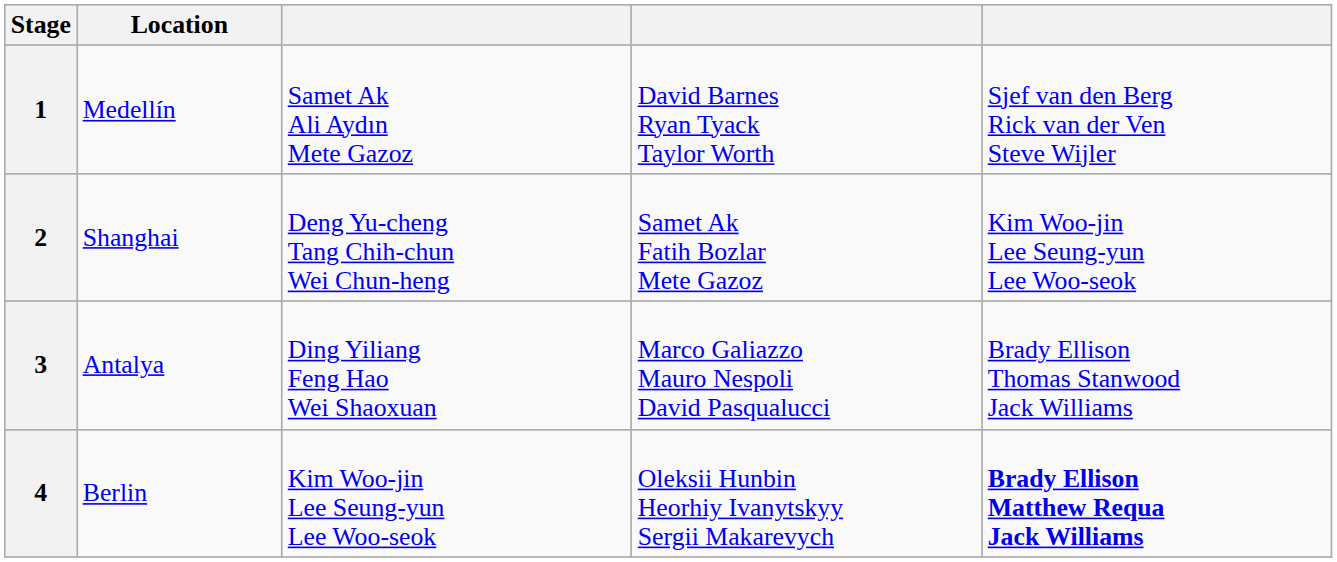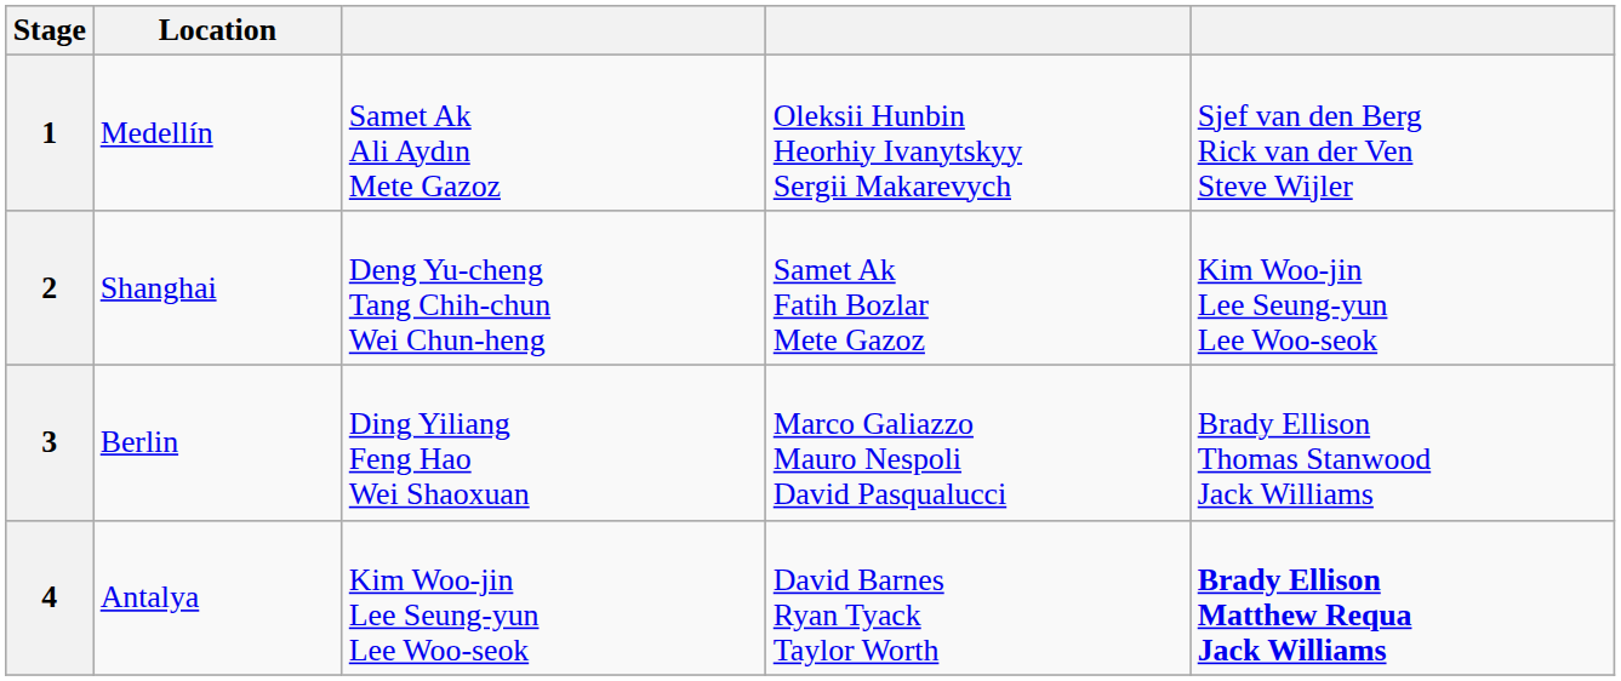 <table class="wikitable">
 <tr>
 <th>Stage</th>
 <th width=120>Location</th>
 <th width=210></th>
 <th width=210></th>
 <th width=210></th>
 </tr>
 <tr>
 <th>1</th>
 <td> <a href='#'>Medellín</a></td>
 <td> <br> <a href='#'>Samet Ak</a> <br> <a href='#'>Ali Aydın</a> <br> <a href='#'>Mete Gazoz</a></td>
-<td> <br> <a href='#'>David Barnes</a> <br> <a href='#'>Ryan Tyack</a> <br> <a href='#'>Taylor Worth</a></td>
+<td> <br> <a href='#'>Oleksii Hunbin</a> <br> <a href='#'>Heorhiy Ivanytskyy</a> <br> <a href='#'>Sergii Makarevych</a></td>
 <td> <br> <a href='#'>Sjef van den Berg</a> <br> <a href='#'>Rick van der Ven</a> <br> <a href='#'>Steve Wijler</a></td>
 </tr>
 <tr>
 <th>2</th>
 <td> <a href='#'>Shanghai</a></td>
 <td> <br> <a href='#'>Deng Yu-cheng</a> <br> <a href='#'>Tang Chih-chun</a> <br> <a href='#'>Wei Chun-heng</a></td>
 <td> <br> <a href='#'>Samet Ak</a> <br> <a href='#'>Fatih Bozlar</a> <br> <a href='#'>Mete Gazoz</a></td>
 <td> <br> <a href='#'>Kim Woo-jin</a> <br> <a href='#'>Lee Seung-yun</a> <br> <a href='#'>Lee Woo-seok</a></td>
 </tr>
 <tr>
 <th>3</th>
-<td> <a href='#'>Antalya</a></td>
+<td> <a href='#'>Berlin</a></td>
 <td> <br> <a href='#'>Ding Yiliang</a> <br> <a href='#'>Feng Hao</a> <br> <a href='#'>Wei Shaoxuan</a></td>
 <td> <br> <a href='#'>Marco Galiazzo</a> <br> <a href='#'>Mauro Nespoli</a> <br> <a href='#'>David Pasqualucci</a></td>
 <td> <br> <a href='#'>Brady Ellison</a> <br> <a href='#'>Thomas Stanwood</a> <br> <a href='#'>Jack Williams</a></td>
 </tr>
 <tr>
 <th>4</th>
-<td> <a href='#'>Berlin</a></td>
+<td> <a href='#'>Antalya</a></td>
 <td> <br> <a href='#'>Kim Woo-jin</a> <br> <a href='#'>Lee Seung-yun</a> <br> <a href='#'>Lee Woo-seok</a></td>
-<td> <br> <a href='#'>Oleksii Hunbin</a> <br> <a href='#'>Heorhiy Ivanytskyy</a> <br> <a href='#'>Sergii Makarevych</a></td>
+<td> <br> <a href='#'>David Barnes</a> <br> <a href='#'>Ryan Tyack</a> <br> <a href='#'>Taylor Worth</a></td>
 <td><strong> <br> <a href='#'>Brady Ellison</a> <br> <a href='#'>Matthew Requa</a> <br> <a href='#'>Jack Williams</a></strong></td>
 </tr>
 </table>
